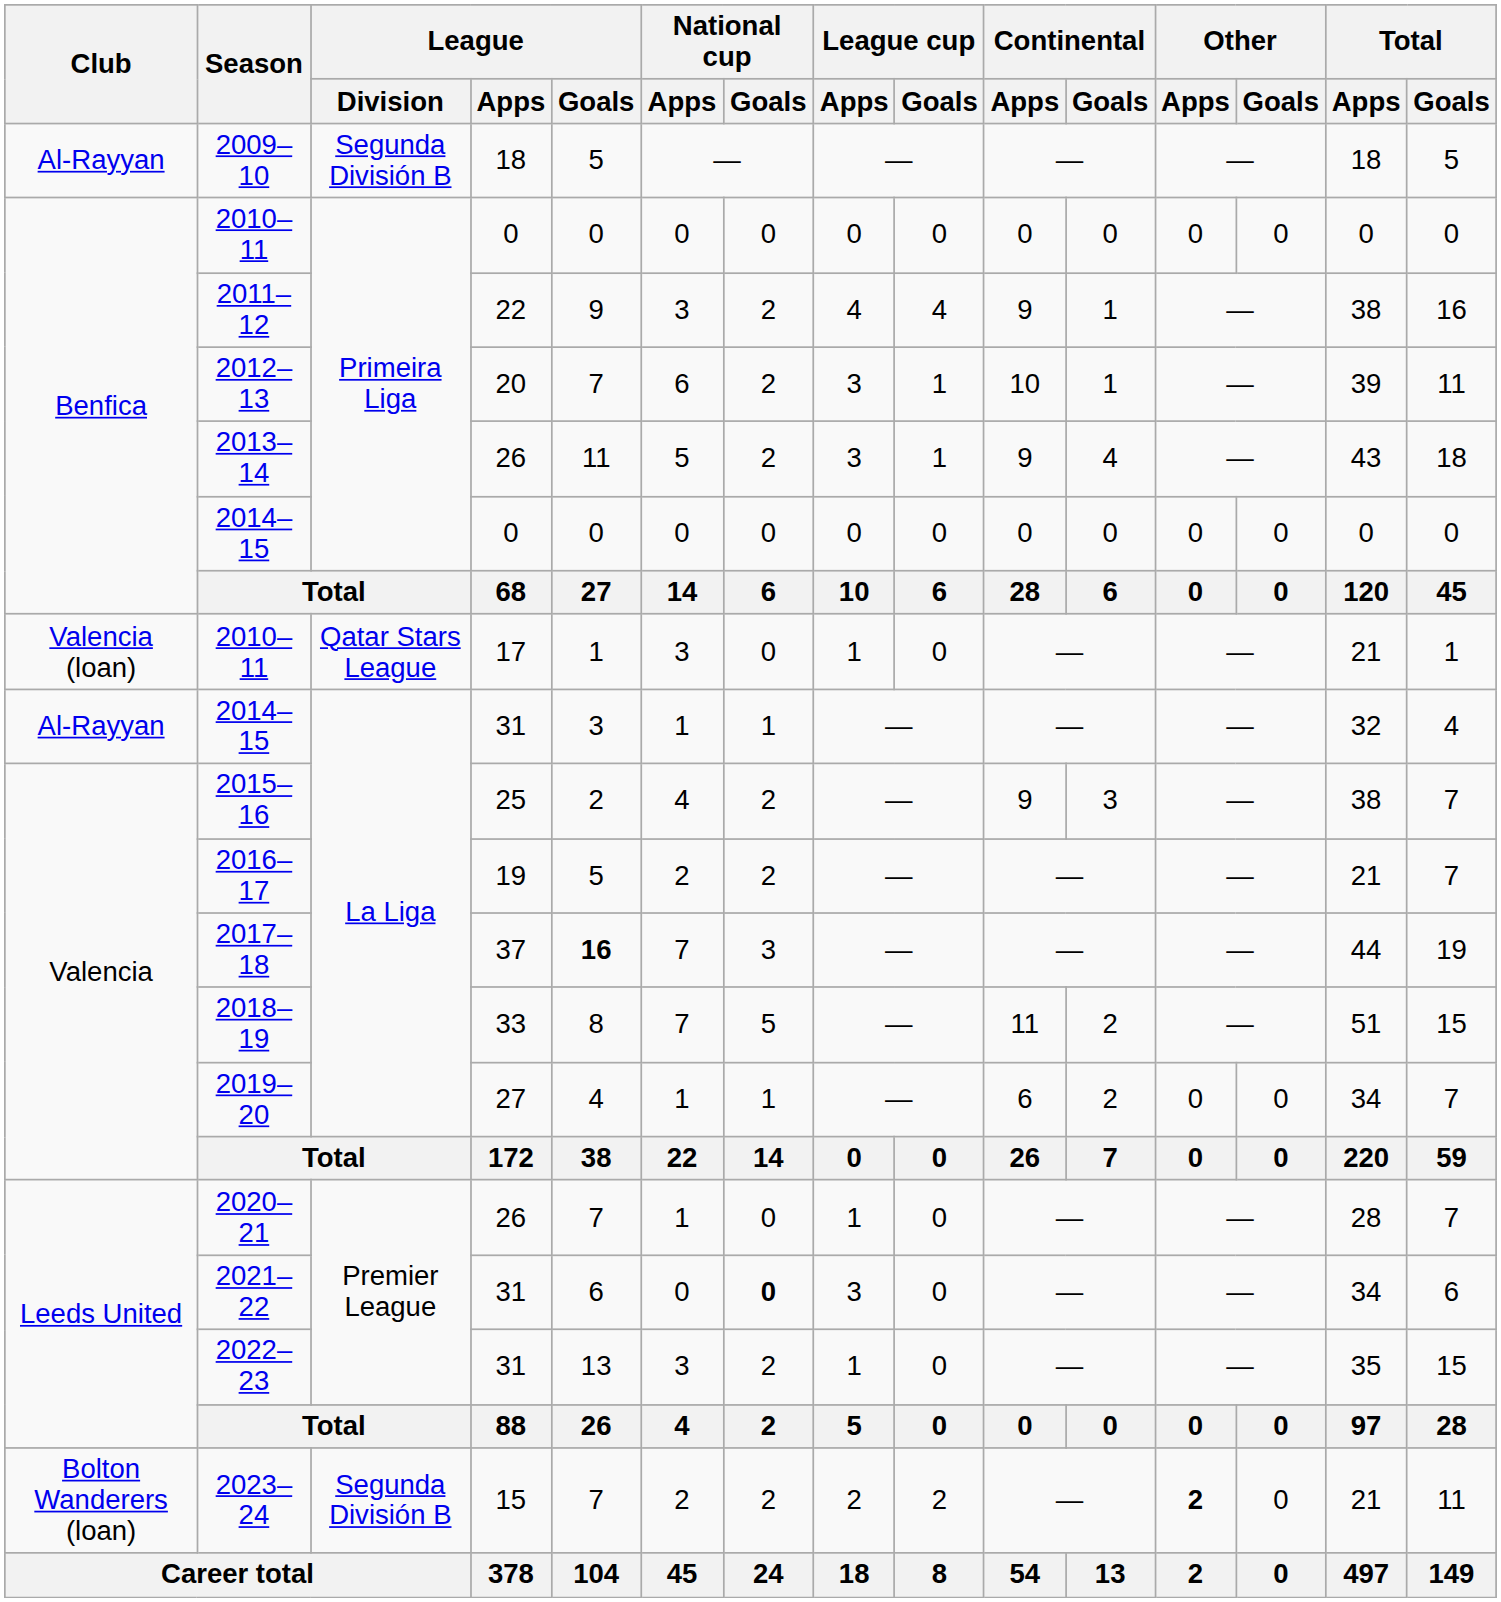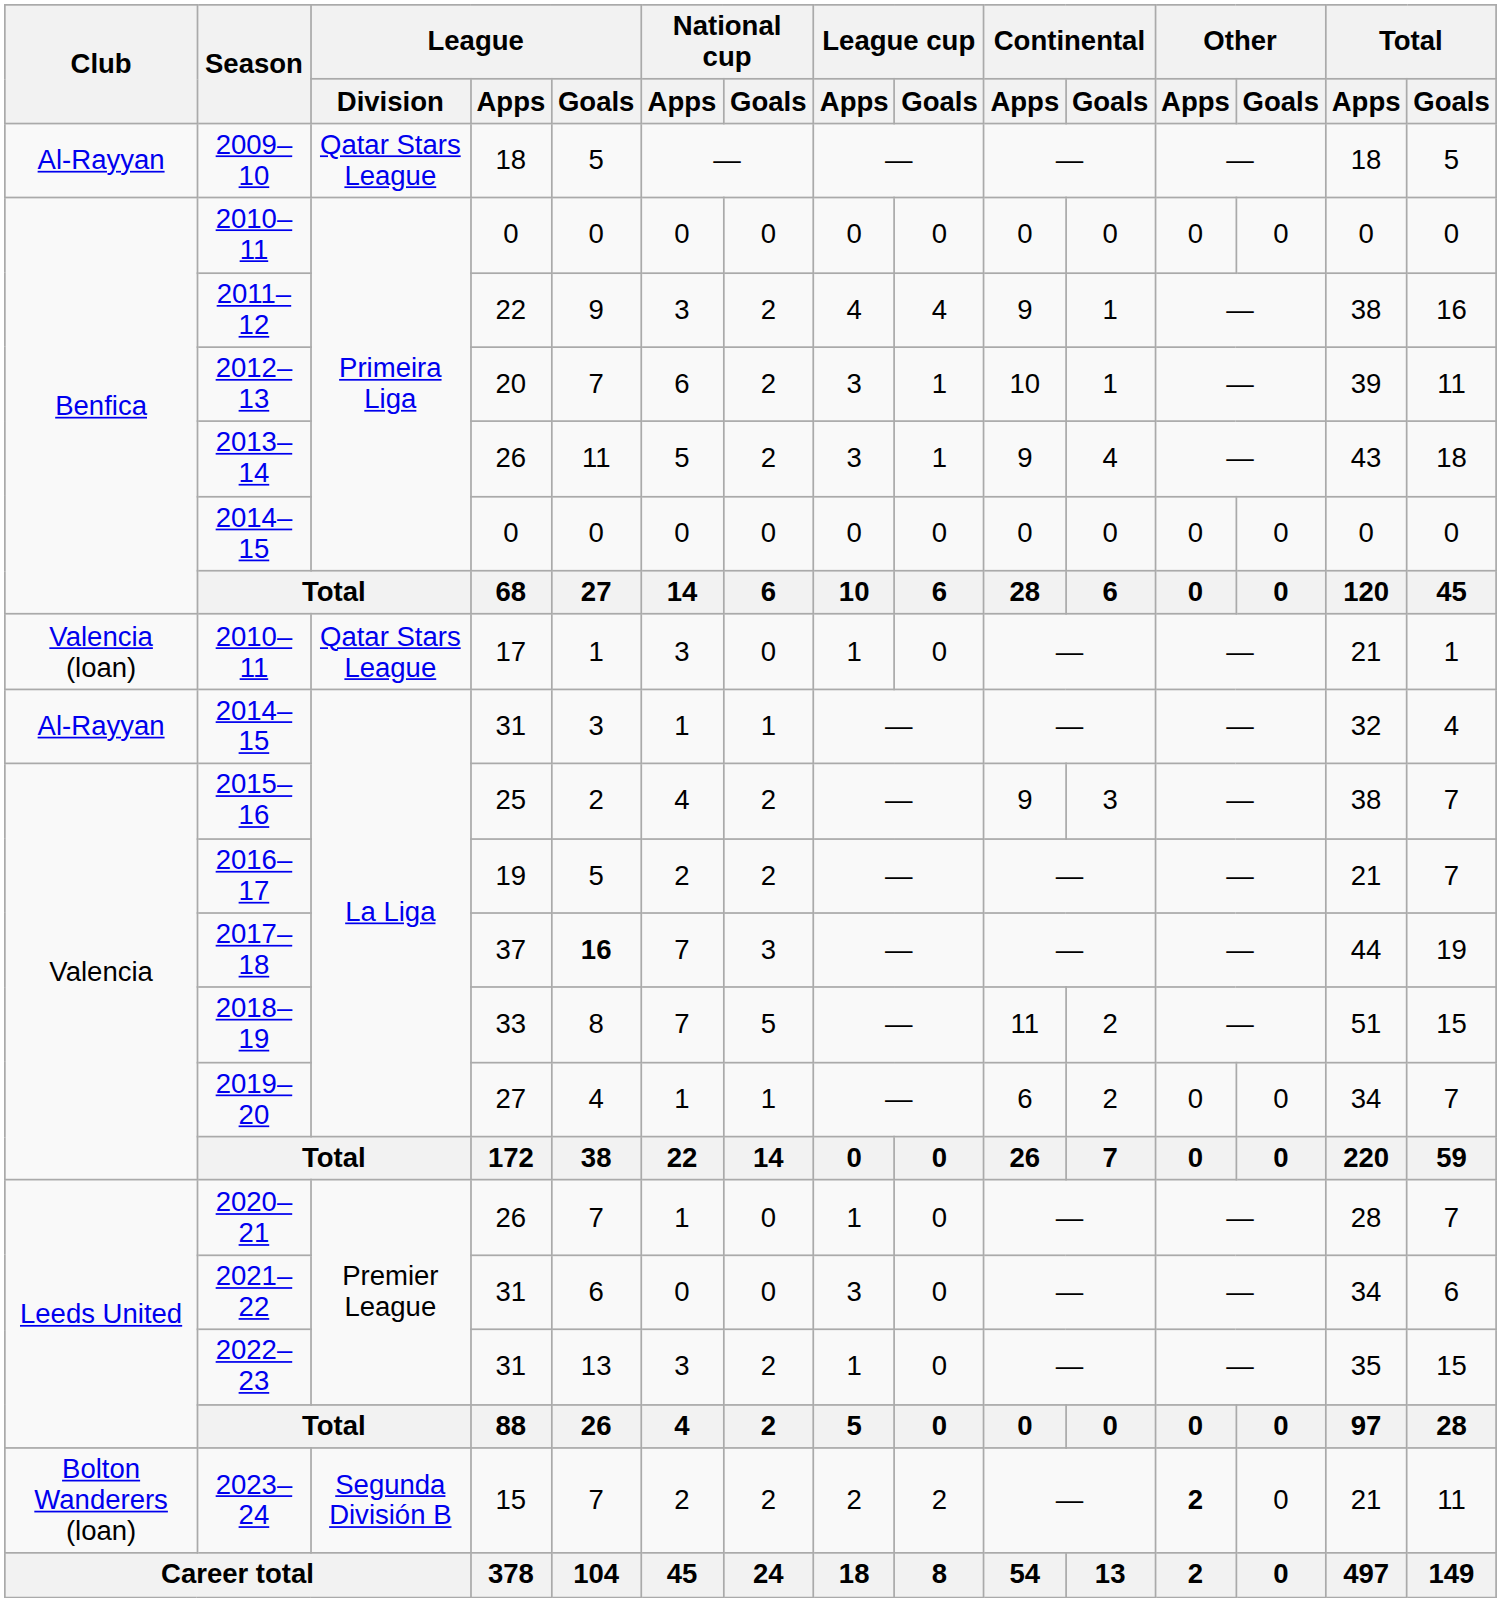 <table class="wikitable" style="text-align:center">
 <tr>
 <th rowspan="2">Club</th>
 <th rowspan="2">Season</th>
 <th colspan="3">League</th>
 <th colspan="2">National cup</th>
 <th colspan="2">League cup</th>
 <th colspan="2">Continental</th>
 <th colspan="2">Other</th>
 <th colspan="2">Total</th>
 </tr>
 <tr>
 <th>Division</th>
 <th>Apps</th>
 <th>Goals</th>
 <th>Apps</th>
 <th>Goals</th>
 <th>Apps</th>
 <th>Goals</th>
 <th>Apps</th>
 <th>Goals</th>
 <th>Apps</th>
 <th>Goals</th>
 <th>Apps</th>
 <th>Goals</th>
 </tr>
 <tr>
 <td><a href='#'>Al-Rayyan</a></td>
 <td><a href='#'>2009–10</a></td>
-<td><a href='#'>Segunda División B</a></td>
+<td><a href='#'>Qatar Stars League</a></td>
 <td>18</td>
 <td>5</td>
 <td colspan="2">—</td>
 <td colspan="2">—</td>
 <td colspan="2">—</td>
 <td colspan="2">—</td>
 <td>18</td>
 <td>5</td>
 </tr>
 <tr>
 <td rowspan="6"><a href='#'>Benfica</a></td>
 <td><a href='#'>2010–11</a></td>
 <td rowspan="5"><a href='#'>Primeira Liga</a></td>
 <td>0</td>
 <td>0</td>
 <td>0</td>
 <td>0</td>
 <td>0</td>
 <td>0</td>
 <td>0</td>
 <td>0</td>
 <td>0</td>
 <td>0</td>
 <td>0</td>
 <td>0</td>
 </tr>
 <tr>
 <td><a href='#'>2011–12</a></td>
 <td>22</td>
 <td>9</td>
 <td>3</td>
 <td>2</td>
 <td>4</td>
 <td>4</td>
 <td>9</td>
 <td>1</td>
 <td colspan="2">—</td>
 <td>38</td>
 <td>16</td>
 </tr>
 <tr>
 <td><a href='#'>2012–13</a></td>
 <td>20</td>
 <td>7</td>
 <td>6</td>
 <td>2</td>
 <td>3</td>
 <td>1</td>
 <td>10</td>
 <td>1</td>
 <td colspan="2">—</td>
 <td>39</td>
 <td>11</td>
 </tr>
 <tr>
 <td><a href='#'>2013–14</a></td>
 <td>26</td>
 <td>11</td>
 <td>5</td>
 <td>2</td>
 <td>3</td>
 <td>1</td>
 <td>9</td>
 <td>4</td>
 <td colspan="2">—</td>
 <td>43</td>
 <td>18</td>
 </tr>
 <tr>
 <td><a href='#'>2014–15</a></td>
 <td>0</td>
 <td>0</td>
 <td>0</td>
 <td>0</td>
 <td>0</td>
 <td>0</td>
 <td>0</td>
 <td>0</td>
 <td>0</td>
 <td>0</td>
 <td>0</td>
 <td>0</td>
 </tr>
 <tr>
 <th colspan="2">Total</th>
 <th>68</th>
 <th>27</th>
 <th>14</th>
 <th>6</th>
 <th>10</th>
 <th>6</th>
 <th>28</th>
 <th>6</th>
 <th>0</th>
 <th>0</th>
 <th>120</th>
 <th>45</th>
 </tr>
 <tr>
 <td><a href='#'>Valencia</a> (loan)</td>
 <td><a href='#'>2010–11</a></td>
 <td><a href='#'>Qatar Stars League</a></td>
 <td>17</td>
 <td>1</td>
 <td>3</td>
 <td>0</td>
 <td>1</td>
 <td>0</td>
 <td colspan="2">—</td>
 <td colspan="2">—</td>
 <td>21</td>
 <td>1</td>
 </tr>
 <tr>
 <td><a href='#'>Al-Rayyan</a></td>
 <td><a href='#'>2014–15</a></td>
 <td rowspan="6"><a href='#'>La Liga</a></td>
 <td>31</td>
 <td>3</td>
 <td>1</td>
 <td>1</td>
 <td colspan="2">—</td>
 <td colspan="2">—</td>
 <td colspan="2">—</td>
 <td>32</td>
 <td>4</td>
 </tr>
 <tr>
 <td rowspan="6">Valencia</td>
 <td><a href='#'>2015–16</a></td>
 <td>25</td>
 <td>2</td>
 <td>4</td>
 <td>2</td>
 <td colspan="2">—</td>
 <td>9</td>
 <td>3</td>
 <td colspan="2">—</td>
 <td>38</td>
 <td>7</td>
 </tr>
 <tr>
 <td><a href='#'>2016–17</a></td>
 <td>19</td>
 <td>5</td>
 <td>2</td>
 <td>2</td>
 <td colspan="2">—</td>
 <td colspan="2">—</td>
 <td colspan="2">—</td>
 <td>21</td>
 <td>7</td>
 </tr>
 <tr>
 <td><a href='#'>2017–18</a></td>
 <td>37</td>
 <td><strong>16</strong></td>
 <td>7</td>
 <td>3</td>
 <td colspan="2">—</td>
 <td colspan="2">—</td>
 <td colspan="2">—</td>
 <td>44</td>
 <td>19</td>
 </tr>
 <tr>
 <td><a href='#'>2018–19</a></td>
 <td>33</td>
 <td>8</td>
 <td>7</td>
 <td>5</td>
 <td colspan="2">—</td>
 <td>11</td>
 <td>2</td>
 <td colspan="2">—</td>
 <td>51</td>
 <td>15</td>
 </tr>
 <tr>
 <td><a href='#'>2019–20</a></td>
 <td>27</td>
 <td>4</td>
 <td>1</td>
 <td>1</td>
 <td colspan="2">—</td>
 <td>6</td>
 <td>2</td>
 <td>0</td>
 <td>0</td>
 <td>34</td>
 <td>7</td>
 </tr>
 <tr>
 <th colspan="2">Total</th>
 <th>172</th>
 <th>38</th>
 <th>22</th>
 <th>14</th>
 <th>0</th>
 <th>0</th>
 <th>26</th>
 <th>7</th>
 <th>0</th>
 <th>0</th>
 <th>220</th>
 <th>59</th>
 </tr>
 <tr>
 <td rowspan="4"><a href='#'>Leeds United</a></td>
 <td><a href='#'>2020–21</a></td>
 <td rowspan="3">Premier League</td>
 <td>26</td>
 <td>7</td>
 <td>1</td>
 <td>0</td>
 <td>1</td>
 <td>0</td>
 <td colspan="2">—</td>
 <td colspan="2">—</td>
 <td>28</td>
 <td>7</td>
 </tr>
 <tr>
 <td><a href='#'>2021–22</a></td>
 <td>31</td>
 <td>6</td>
 <td>0</td>
-<td><strong>0</strong></td>
+<td>0</td>
 <td>3</td>
 <td>0</td>
 <td colspan="2">—</td>
 <td colspan="2">—</td>
 <td>34</td>
 <td>6</td>
 </tr>
 <tr>
 <td><a href='#'>2022–23</a></td>
 <td>31</td>
 <td>13</td>
 <td>3</td>
 <td>2</td>
 <td>1</td>
 <td>0</td>
 <td colspan="2">—</td>
 <td colspan="2">—</td>
 <td>35</td>
 <td>15</td>
 </tr>
 <tr>
 <th colspan="2">Total</th>
 <th>88</th>
 <th>26</th>
 <th>4</th>
 <th>2</th>
 <th>5</th>
 <th>0</th>
 <th>0</th>
 <th>0</th>
 <th>0</th>
 <th>0</th>
 <th>97</th>
 <th>28</th>
 </tr>
 <tr>
 <td><a href='#'>Bolton Wanderers</a> (loan)</td>
 <td><a href='#'>2023–24</a></td>
 <td><a href='#'>Segunda División B</a></td>
 <td>15</td>
 <td>7</td>
 <td>2</td>
 <td>2</td>
 <td>2</td>
 <td>2</td>
 <td colspan="2">—</td>
 <td><strong>2</strong></td>
 <td>0</td>
 <td>21</td>
 <td>11</td>
 </tr>
 <tr>
 <th colspan="3">Career total</th>
 <th>378</th>
 <th>104</th>
 <th>45</th>
 <th>24</th>
 <th>18</th>
 <th>8</th>
 <th>54</th>
 <th>13</th>
 <th>2</th>
 <th>0</th>
 <th>497</th>
 <th>149</th>
 </tr>
 </table>
